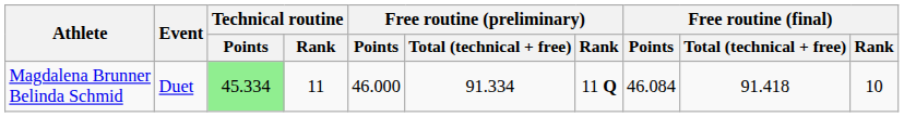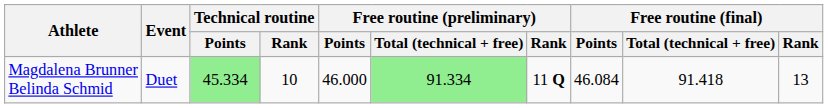 <table class="wikitable" style="font-size:90%">
 <tr>
 <th rowspan="2">Athlete</th>
 <th rowspan="2">Event</th>
 <th colspan=2>Technical routine</th>
 <th colspan=3>Free routine (preliminary)</th>
 <th colspan=3>Free routine (final)</th>
 </tr>
 <tr style="font-size:95%">
 <th>Points</th>
 <th>Rank</th>
 <th>Points</th>
 <th>Total (technical + free)</th>
 <th>Rank</th>
 <th>Points</th>
 <th>Total (technical + free)</th>
 <th>Rank</th>
 </tr>
 <tr align=center>
 <td align=left><a href='#'>Magdalena Brunner</a><br><a href='#'>Belinda Schmid</a></td>
 <td align=left><a href='#'>Duet</a></td>
 <td style="background: lightgreen;">45.334</td>
-<td>11</td>
+<td>10</td>
 <td>46.000</td>
-<td>91.334</td>
+<td style="background: lightgreen;">91.334</td>
 <td>11 <strong>Q</strong></td>
 <td>46.084</td>
 <td>91.418</td>
-<td>10</td>
+<td>13</td>
 </tr>
 </table>
